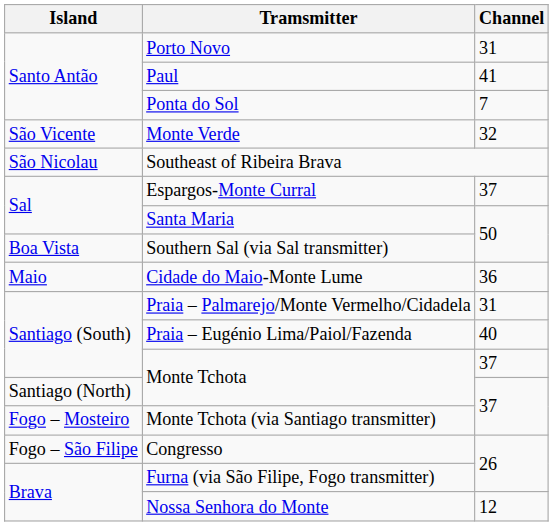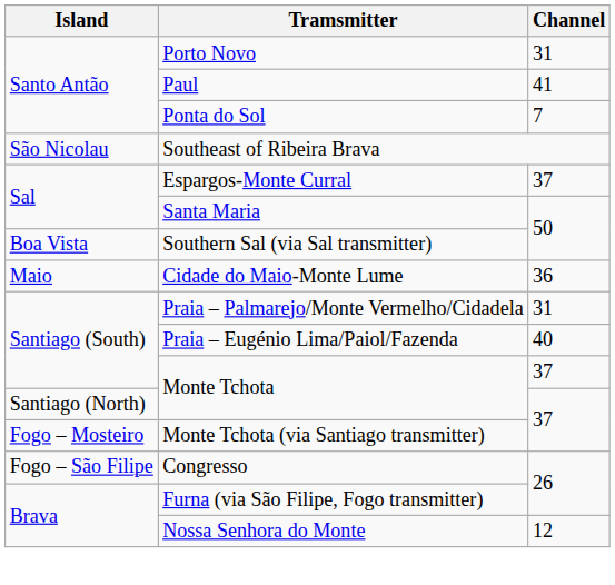 <table class="wikitable sortable">
 <tr>
 <th>Island</th>
 <th>Tramsmitter</th>
 <th>Channel</th>
 </tr>
 <tr>
 <td rowspan=3><a href='#'>Santo Antão</a></td>
 <td><a href='#'>Porto Novo</a></td>
 <td>31</td>
 </tr>
 <tr>
 <td><a href='#'>Paul</a></td>
 <td>41</td>
 </tr>
 <tr>
 <td><a href='#'>Ponta do Sol</a></td>
 <td>7</td>
-</tr>
-<tr>
-<td><a href='#'>São Vicente</a></td>
-<td><a href='#'>Monte Verde</a></td>
-<td>32</td>
 </tr>
 <tr>
 <td><a href='#'>São Nicolau</a></td>
 <td colspan="2">Southeast of Ribeira Brava</td>
 </tr>
 <tr>
 <td rowspan=2><a href='#'>Sal</a></td>
 <td>Espargos-<a href='#'>Monte Curral</a></td>
 <td>37</td>
 </tr>
 <tr>
 <td><a href='#'>Santa Maria</a></td>
 <td rowspan=2>50</td>
 </tr>
 <tr>
 <td><a href='#'>Boa Vista</a></td>
 <td>Southern Sal (via Sal transmitter)</td>
 </tr>
 <tr>
 <td><a href='#'>Maio</a></td>
 <td><a href='#'>Cidade do Maio</a>-Monte Lume</td>
 <td>36</td>
 </tr>
 <tr>
 <td rowspan=3><a href='#'>Santiago</a> (South)</td>
 <td><a href='#'>Praia</a> – <a href='#'>Palmarejo</a>/Monte Vermelho/Cidadela</td>
 <td>31</td>
 </tr>
 <tr>
 <td><a href='#'>Praia</a> – Eugénio Lima/Paiol/Fazenda</td>
 <td>40</td>
 </tr>
 <tr>
 <td rowspan=2>Monte Tchota</td>
 <td>37</td>
 </tr>
 <tr>
 <td>Santiago (North)</td>
 <td rowspan=2>37</td>
 </tr>
 <tr>
 <td><a href='#'>Fogo</a> – <a href='#'>Mosteiro</a></td>
 <td>Monte Tchota (via Santiago transmitter)</td>
 </tr>
 <tr>
 <td>Fogo – <a href='#'>São Filipe</a></td>
 <td>Congresso</td>
 <td rowspan=2>26</td>
 </tr>
 <tr>
 <td rowspan=2><a href='#'>Brava</a></td>
 <td><a href='#'>Furna</a> (via São Filipe, Fogo transmitter)</td>
 </tr>
 <tr>
 <td><a href='#'>Nossa Senhora do Monte</a></td>
 <td>12</td>
 </tr>
 </table>
